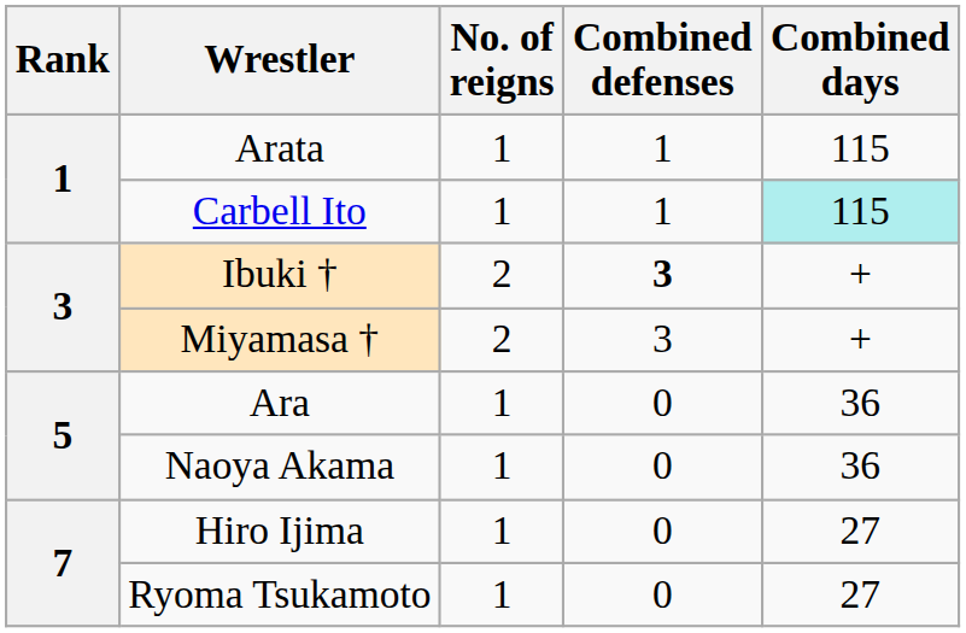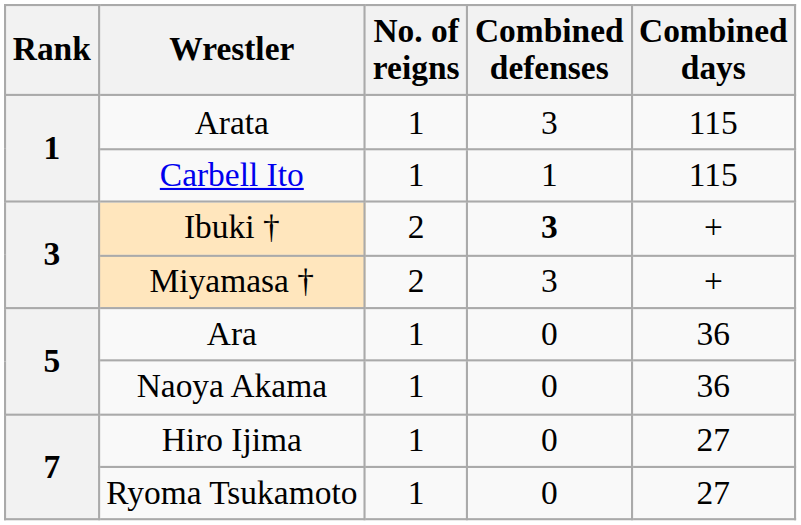 <table class="wikitable sortable" style="text-align: center">
 <tr>
 <th>Rank</th>
 <th>Wrestler</th>
 <th>No. of<br>reigns</th>
 <th>Combined<br>defenses</th>
 <th>Combined<br>days</th>
 </tr>
 <tr>
 <th rowspan="2">1</th>
 <td>Arata</td>
 <td>1</td>
-<td>1</td>
+<td>3</td>
 <td>115</td>
 </tr>
 <tr>
 <td><a href='#'>Carbell Ito</a></td>
 <td>1</td>
 <td>1</td>
-<td style="background: paleturquoise;">115</td>
+<td>115</td>
 </tr>
 <tr>
 <th rowspan="2">3</th>
 <td style="background-color:#FFE6BD">Ibuki †</td>
 <td>2</td>
 <td><strong>3</strong></td>
 <td>+</td>
 </tr>
 <tr>
 <td style="background-color:#FFE6BD">Miyamasa †</td>
 <td>2</td>
 <td>3</td>
 <td>+</td>
 </tr>
 <tr>
 <th rowspan="2">5</th>
 <td>Ara</td>
 <td>1</td>
 <td>0</td>
 <td>36</td>
 </tr>
 <tr>
 <td>Naoya Akama</td>
 <td>1</td>
 <td>0</td>
 <td>36</td>
 </tr>
 <tr>
 <th rowspan="2">7</th>
 <td>Hiro Ijima</td>
 <td>1</td>
 <td>0</td>
 <td>27</td>
 </tr>
 <tr>
 <td>Ryoma Tsukamoto</td>
 <td>1</td>
 <td>0</td>
 <td>27</td>
 </tr>
 </table>
